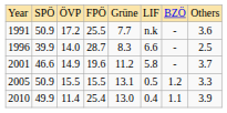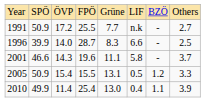 <table class="wikitable sortable" align="center" style="margin-left:1em;">
 <tr --- style="background:#FBE5A9">
 <td>Year</td>
 <td>SPÖ</td>
 <td>ÖVP</td>
 <td>FPÖ</td>
 <td>Grüne</td>
 <td>LIF</td>
 <td><a href='#'>BZÖ</a></td>
 <td>Others</td>
 </tr>
 <tr --->
 <td align="center">1991</td>
 <td align="center">50.9</td>
 <td align="center">17.2</td>
 <td align="center">25.5</td>
 <td align="center">7.7</td>
 <td align="center">n.k</td>
 <td align="center">-</td>
-<td align="center">3.6</td>
+<td align="center">2.7</td>
 </tr>
 <tr>
 <td align="center">1996</td>
 <td align="center">39.9</td>
 <td align="center">14.0</td>
 <td align="center">28.7</td>
 <td align="center">8.3</td>
 <td align="center">6.6</td>
 <td align="center">-</td>
 <td align="center">2.5</td>
 </tr>
 <tr>
 <td align="center">2001</td>
 <td align="center">46.6</td>
-<td align="center">14.9</td>
+<td align="center">14.3</td>
 <td align="center">19.6</td>
-<td align="center">11.2</td>
+<td align="center">11.1</td>
 <td align="center">5.8</td>
 <td align="center">-</td>
 <td align="center">3.7</td>
 </tr>
 <tr>
 <td align="center">2005</td>
 <td align="center">50.9</td>
-<td align="center">15.5</td>
+<td align="center">15.4</td>
 <td align="center">15.5</td>
 <td align="center">13.1</td>
 <td align="center">0.5</td>
 <td align="center">1.2</td>
 <td align="center">3.3</td>
 </tr>
 <tr>
 <td align="center">2010</td>
 <td align="center">49.9</td>
 <td align="center">11.4</td>
 <td align="center">25.4</td>
 <td align="center">13.0</td>
 <td align="center">0.4</td>
 <td align="center">1.1</td>
 <td align="center">3.9</td>
 </tr>
 </table>
